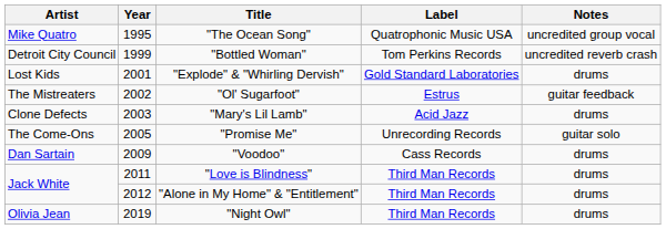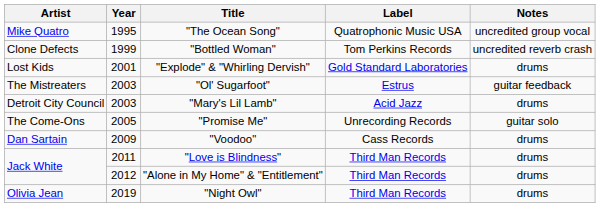 <table class="wikitable">
 <tr>
 <th align="center">Artist</th>
 <th align="center" width="40">Year</th>
 <th align="center">Title</th>
 <th align="center">Label</th>
 <th align="center">Notes</th>
 </tr>
 <tr>
 <td align="left"><a href='#'>Mike Quatro</a></td>
 <td align="center" width="40">1995</td>
 <td align="center">"The Ocean Song"</td>
 <td align="center">Quatrophonic Music USA</td>
 <td align="center">uncredited group vocal</td>
 </tr>
 <tr>
-<td align="left">Detroit City Council</td>
+<td align="left">Clone Defects</td>
 <td align="center" width="40">1999</td>
 <td align="center">"Bottled Woman"</td>
 <td align="center">Tom Perkins Records</td>
 <td align="center">uncredited reverb crash</td>
 </tr>
 <tr>
 <td align="left"   valign="top">Lost Kids</td>
 <td align="center" width="40">2001</td>
 <td align="center">"Explode" & "Whirling Dervish"</td>
 <td align="center"><a href='#'>Gold Standard Laboratories</a></td>
 <td align="center">drums</td>
 </tr>
 <tr>
 <td align="left">The Mistreaters</td>
-<td align="center" width="40">2002</td>
+<td align="center" width="40">2003</td>
 <td align="center">"Ol' Sugarfoot"</td>
 <td align="center"><a href='#'>Estrus</a></td>
 <td align="center">guitar feedback</td>
 </tr>
 <tr>
-<td align="left">Clone Defects</td>
+<td align="left">Detroit City Council</td>
 <td align="center" width="40">2003</td>
 <td align="center">"Mary's Lil Lamb"</td>
 <td align="center"><a href='#'>Acid Jazz</a></td>
 <td align="center">drums</td>
 </tr>
 <tr>
 <td align="left">The Come-Ons</td>
 <td align="center" width="40">2005</td>
 <td align="center">"Promise Me"</td>
 <td align="center">Unrecording Records</td>
 <td align="center">guitar solo</td>
 </tr>
 <tr>
 <td align="left"><a href='#'>Dan Sartain</a></td>
 <td align="center" width="40">2009</td>
 <td align="center">"Voodoo"</td>
 <td align="center">Cass Records</td>
 <td align="center">drums</td>
 </tr>
 <tr>
 <td align="left" rowspan="2"><a href='#'>Jack White</a></td>
 <td align="center" width="40">2011</td>
 <td align="center">"<a href='#'>Love is Blindness</a>"</td>
 <td align="center"><a href='#'>Third Man Records</a></td>
 <td align="center">drums</td>
 </tr>
 <tr>
 <td align="center" width="40">2012</td>
 <td align="center">"Alone in My Home" & "Entitlement"</td>
 <td align="center"><a href='#'>Third Man Records</a></td>
 <td align="center">drums</td>
 </tr>
 <tr>
 <td align="left"><a href='#'>Olivia Jean</a></td>
 <td align="center" width="40">2019</td>
 <td align="center">"Night Owl"</td>
 <td align="center"><a href='#'>Third Man Records</a></td>
 <td align="center">drums</td>
 </tr>
 </table>
